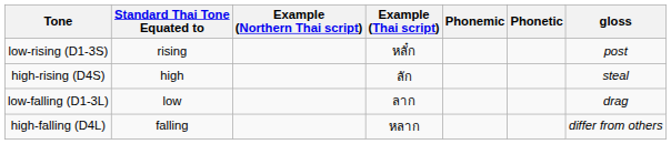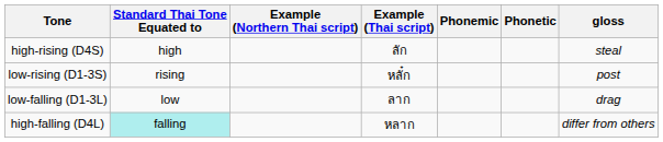 <table class=wikitable style="text-align:center">
 <tr>
 <th>Tone</th>
 <th><a href='#'>Standard Thai Tone</a><br>Equated to</th>
 <th>Example<br>(<a href='#'>Northern Thai script</a>)</th>
 <th>Example<br>(<a href='#'>Thai script</a>)</th>
 <th>Phonemic</th>
 <th>Phonetic</th>
 <th>gloss</th>
 </tr>
 <tr>
+<td>high-rising (D4S)</td>
+<td>high</td>
+<td></td>
+<td>ลัก</td>
+<td></td>
+<td></td>
+<td><em>steal</em></td>
+</tr>
+<tr>
 <td>low-rising (D1-3S)</td>
 <td>rising</td>
 <td></td>
 <td>หลั๋ก</td>
 <td></td>
 <td></td>
 <td><em>post</em></td>
-</tr>
-<tr>
-<td>high-rising (D4S)</td>
-<td>high</td>
-<td></td>
-<td>ลัก</td>
-<td></td>
-<td></td>
-<td><em>steal</em></td>
 </tr>
 <tr>
 <td>low-falling (D1-3L)</td>
 <td>low</td>
 <td></td>
 <td>ลาก</td>
 <td></td>
 <td></td>
 <td><em>drag</em></td>
 </tr>
 <tr>
 <td>high-falling (D4L)</td>
-<td>falling</td>
+<td style="background: paleturquoise;">falling</td>
 <td></td>
 <td>หลาก</td>
 <td></td>
 <td></td>
 <td><em>differ from others</em></td>
 </tr>
 </table>
